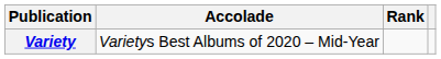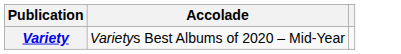 <table class="wikitable sortable plainrowheaders">
 <tr>
 <th scope="col">Publication</th>
 <th scope="col">Accolade</th>
-<th scope="col">Rank</th>
 <th scope="col" class="unsortable"></th>
 </tr>
 <tr>
 <th scope="row"><em><a href='#'>Variety</a></em></th>
 <td><em>Variety</em>s Best Albums of 2020 – Mid-Year</td>
 <td></td>
-<td></td>
 </tr>
 </table>
